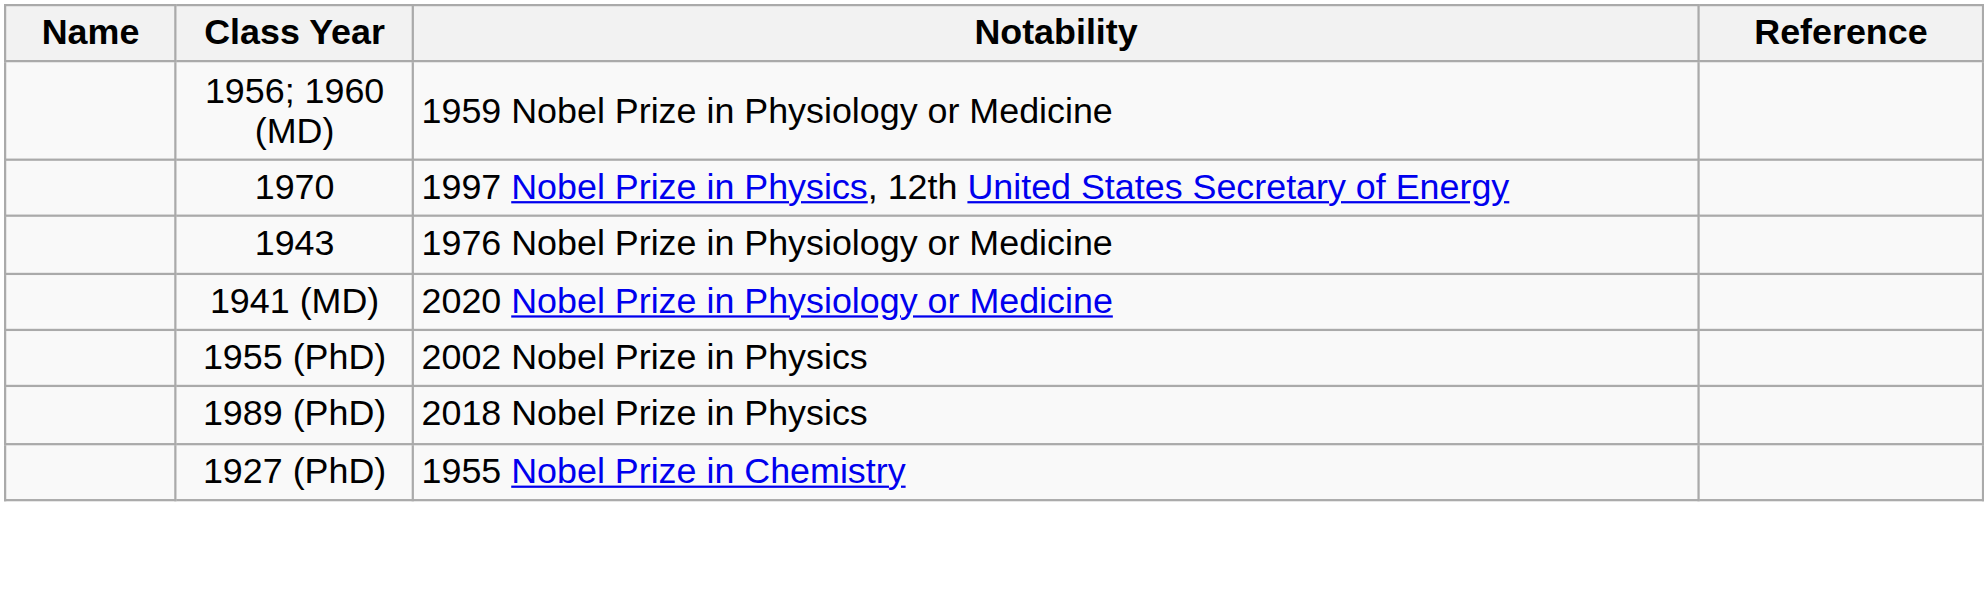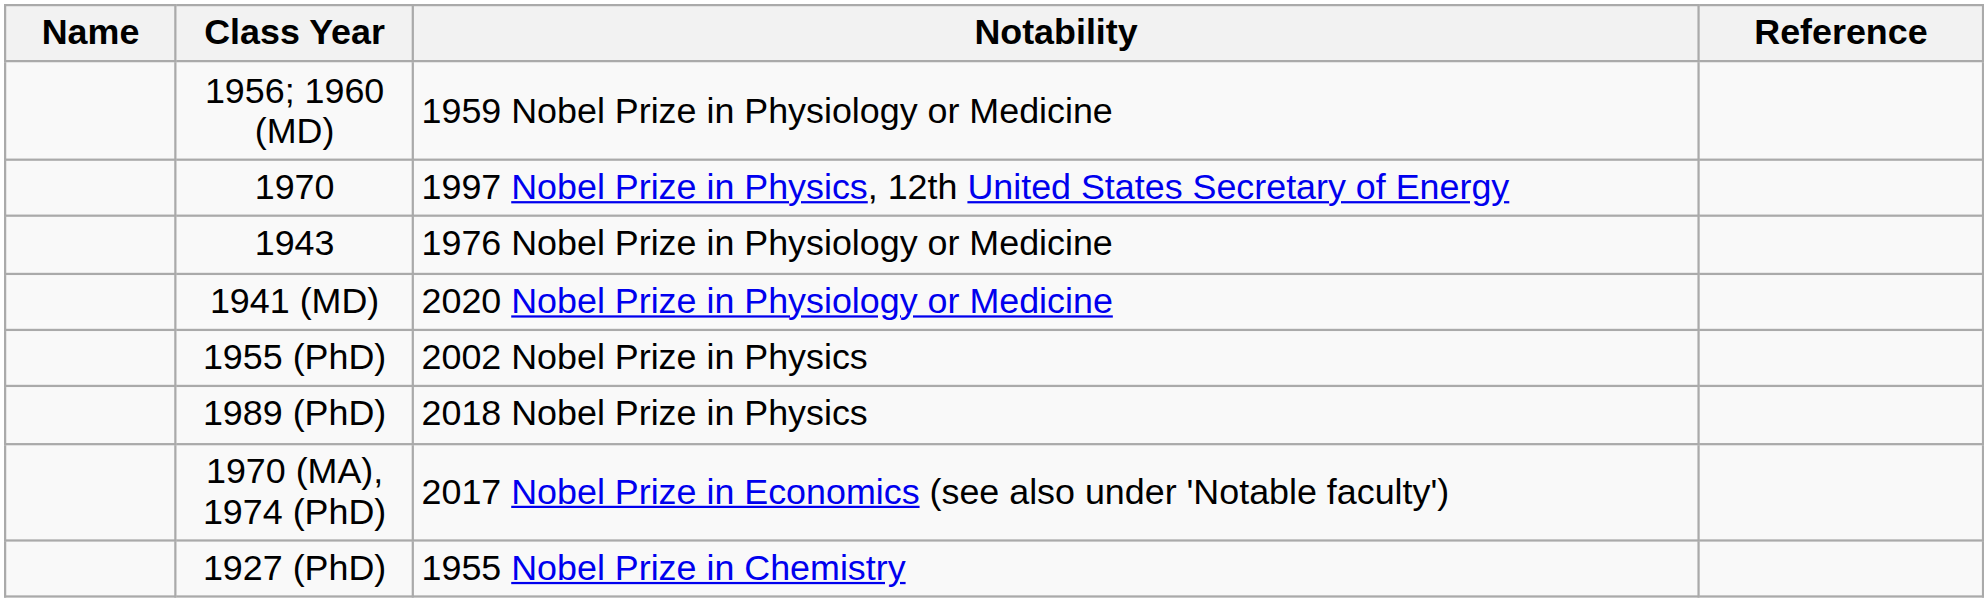 <table class="wikitable sortable" style="width:100%">
 <tr>
 <th style="width:*;">Name</th>
 <th style="width:12%;">Class Year</th>
 <th style="width:65%;" class="unsortable">Notability</th>
 <th style="width:*;" class="unsortable">Reference</th>
 </tr>
 <tr>
 <td></td>
 <td style="text-align:center;">1956; 1960 (MD)</td>
 <td>1959 Nobel Prize in Physiology or Medicine</td>
 <td style="text-align:center;"></td>
 </tr>
 <tr>
 <td></td>
 <td style="text-align:center;">1970</td>
 <td>1997 <a href='#'>Nobel Prize in Physics</a>, 12th <a href='#'>United States Secretary of Energy</a></td>
 <td style="text-align:center;"></td>
 </tr>
 <tr>
 <td></td>
 <td style="text-align:center;">1943</td>
 <td>1976 Nobel Prize in Physiology or Medicine</td>
 <td style="text-align:center;"></td>
 </tr>
 <tr>
 <td></td>
 <td style="text-align:center;">1941 (MD)</td>
 <td>2020 <a href='#'>Nobel Prize in Physiology or Medicine</a></td>
 <td style="text-align:center;"></td>
 </tr>
 <tr>
 <td></td>
 <td style="text-align:center;">1955 (PhD)</td>
 <td>2002 Nobel Prize in Physics</td>
 <td style="text-align:center;"></td>
 </tr>
 <tr>
 <td></td>
 <td style="text-align:center;">1989 (PhD)</td>
 <td>2018 Nobel Prize in Physics</td>
 <td style="text-align:center;"></td>
 </tr>
 <tr>
 <td></td>
+<td style="text-align:center;">1970 (MA), 1974 (PhD)</td>
+<td>2017 <a href='#'>Nobel Prize in Economics</a> (see also under 'Notable faculty')</td>
+<td style="text-align:center;"></td>
+</tr>
+<tr>
+<td></td>
 <td style="text-align:center;">1927 (PhD)</td>
 <td>1955 <a href='#'>Nobel Prize in Chemistry</a></td>
 <td style="text-align:center;"></td>
 </tr>
 </table>
